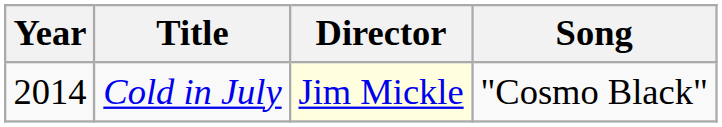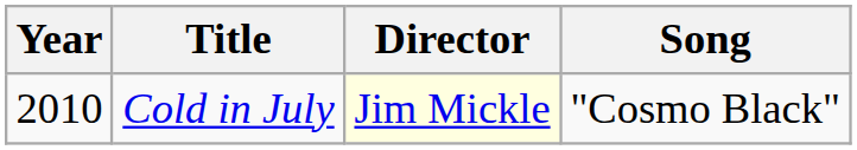 <table class="wikitable">
 <tr>
 <th>Year</th>
 <th>Title</th>
 <th>Director</th>
 <th>Song</th>
 </tr>
 <tr>
-<td align="center">2014</td>
+<td align="center">2010</td>
 <td><em><a href='#'>Cold in July</a></em></td>
 <td style="background: lightyellow;"><a href='#'>Jim Mickle</a></td>
 <td>"Cosmo Black"</td>
 </tr>
 </table>
